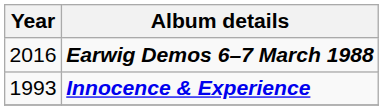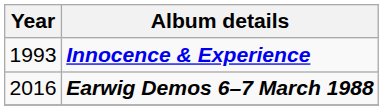 <table class="wikitable" style="text-align:center;">
 <tr>
 <th rowspan="1">Year</th>
 <th rowspan="1">Album details</th>
 </tr>
 <tr>
+<td>1993</td>
+<td align="left"><strong><em><a href='#'>Innocence & Experience</a></em></strong><br></td>
+</tr>
+<tr>
 <td>2016</td>
 <td align="left"><strong><em>Earwig Demos 6–7 March 1988</em></strong><br></td>
 </tr>
 <tr>
-<td>1993</td>
-<td align="left"><strong><em><a href='#'>Innocence & Experience</a></em></strong><br></td>
-</tr>
-<tr>
 </tr>
 </table>
